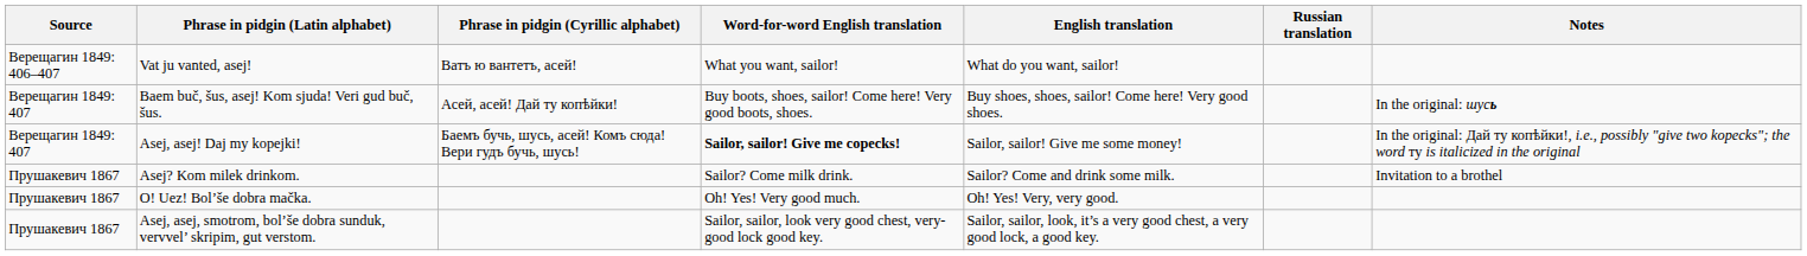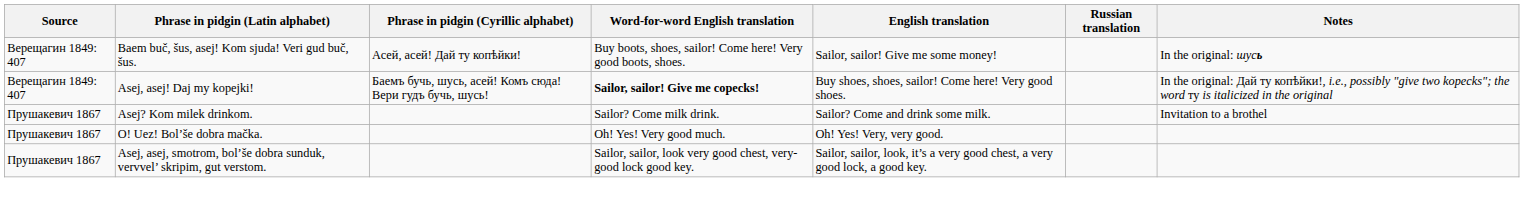 <table class="wikitable">
 <tr>
 <th>Source</th>
 <th>Phrase in pidgin (Latin alphabet)</th>
 <th>Phrase in pidgin (Cyrillic alphabet)</th>
 <th>Word-for-word English translation</th>
 <th>English translation</th>
 <th>Russian translation</th>
 <th>Notes</th>
 </tr>
 <tr>
-<td>Верещагин 1849:<br>406–407</td>
-<td>Vat ju vanted, asej!</td>
-<td>Ватъ ю вантетъ, асей!</td>
-<td>What you want, sailor!</td>
-<td>What do you want, sailor!</td>
-<td></td>
-<td></td>
-</tr>
-<tr>
 <td>Верещагин 1849: 407</td>
 <td>Baem buč, šus, asej! Kom sjuda! Veri gud buč, šus.</td>
 <td>Асей, асей! Дай ту копѣйки!</td>
 <td>Buy boots, shoes, sailor! Come here! Very good boots, shoes.</td>
-<td>Buy shoes, shoes, sailor! Come here! Very good shoes.</td>
+<td>Sailor, sailor! Give me some money! </td>
 <td></td>
 <td>In the original: <em>шус<strong>ь<strong><em></td>
 </tr>
 <tr>
 <td>Верещагин 1849: 407</td>
 <td>Asej, asej! Daj my kopejki!</td>
 <td>Баемъ бучь, шусь, асей! Комъ сюда! Вери гудъ бучь, шусь!</td>
 <td><strong>Sailor, sailor! Give me copecks!</strong></td>
-<td>Sailor, sailor! Give me some money! </td>
+<td>Buy shoes, shoes, sailor! Come here! Very good shoes.</td>
 <td></td>
 <td>In the original: </em>Дай ту копѣйки!<em>, i.e., possibly "give two kopecks"; the word </em>ту<em> is italicized in the original</td>
 </tr>
 <tr>
 <td>Прушакевич 1867</td>
 <td>Asej? Kom milek drinkom.</td>
 <td></td>
 <td>Sailor? Come milk drink.</td>
 <td>Sailor? Come and drink some milk.</td>
 <td></td>
 <td>Invitation to a brothel</td>
 </tr>
 <tr>
 <td>Прушакевич 1867</td>
 <td>O! Uez! Bol’še dobra mačka.</td>
 <td></td>
 <td>Oh! Yes! Very good much. </td>
 <td>Oh! Yes! Very, very good.</td>
 <td></td>
 <td></td>
 </tr>
 <tr>
 <td>Прушакевич 1867</td>
 <td>Asej, asej, smotrom, bol’še dobra sunduk, vervvel’ skripim, gut verstom.</td>
 <td></td>
 <td>Sailor, sailor, look very good chest, very-good lock good key.</td>
 <td>Sailor, sailor, look, it’s a very good chest, a very good lock, a good key.</td>
 <td></td>
 <td></td>
 </tr>
 </table>
